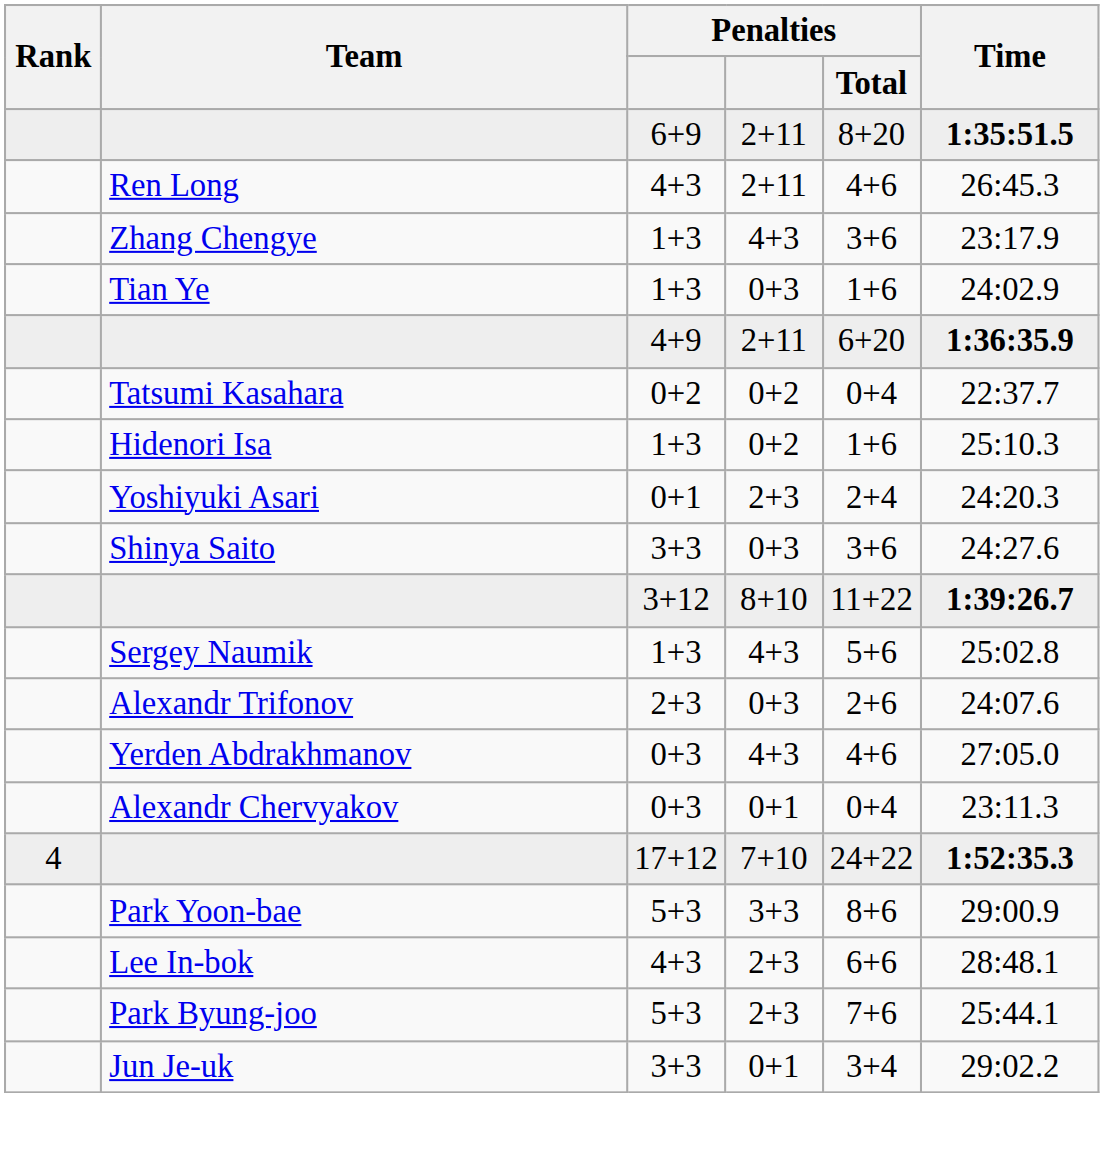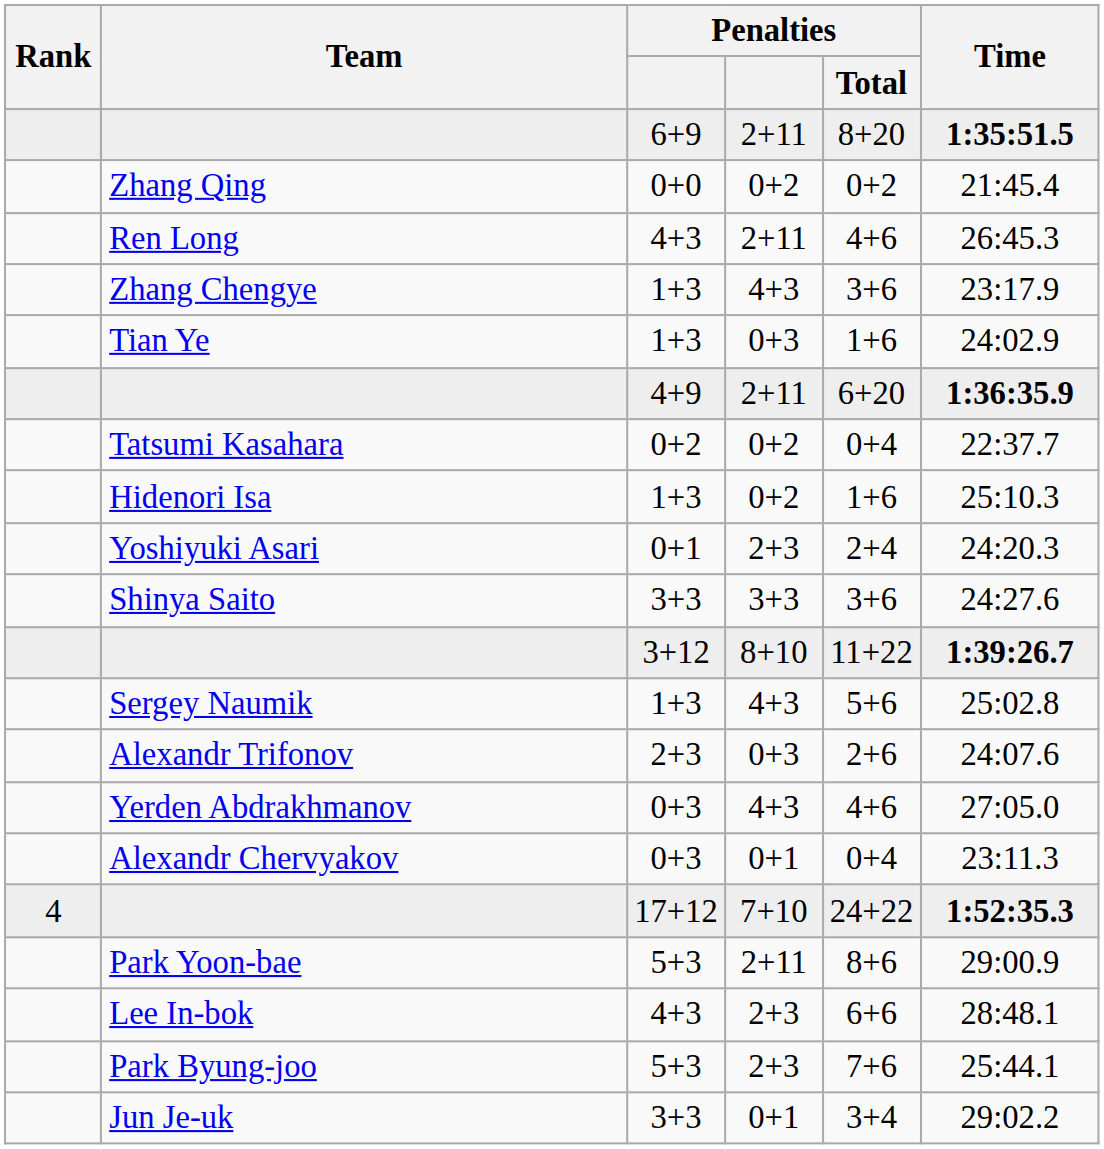 <table class=wikitable style="text-align:center">
 <tr>
 <th rowspan=2 width=40>Rank</th>
 <th rowspan=2 width=250>Team</th>
 <th colspan=3>Penalties</th>
 <th rowspan=2 width=80>Time</th>
 </tr>
 <tr>
 <th width=40></th>
 <th width=40></th>
 <th width=40>Total</th>
 </tr>
 <tr bgcolor=eeeeee>
 <td></td>
 <td align=left></td>
 <td>6+9</td>
 <td>2+11</td>
 <td>8+20</td>
 <td><strong>1:35:51.5</strong></td>
+</tr>
+<tr>
+<td></td>
+<td align=left><a href='#'>Zhang Qing</a></td>
+<td>0+0</td>
+<td>0+2</td>
+<td>0+2</td>
+<td>21:45.4</td>
 </tr>
 <tr>
 <td></td>
 <td align=left><a href='#'>Ren Long</a></td>
 <td>4+3</td>
 <td>2+11</td>
 <td>4+6</td>
 <td>26:45.3</td>
 </tr>
 <tr>
 <td></td>
 <td align=left><a href='#'>Zhang Chengye</a></td>
 <td>1+3</td>
 <td>4+3</td>
 <td>3+6</td>
 <td>23:17.9</td>
 </tr>
 <tr>
 <td></td>
 <td align=left><a href='#'>Tian Ye</a></td>
 <td>1+3</td>
 <td>0+3</td>
 <td>1+6</td>
 <td>24:02.9</td>
 </tr>
 <tr bgcolor=eeeeee>
 <td></td>
 <td align=left></td>
 <td>4+9</td>
 <td>2+11</td>
 <td>6+20</td>
 <td><strong>1:36:35.9</strong></td>
 </tr>
 <tr>
 <td></td>
 <td align=left><a href='#'>Tatsumi Kasahara</a></td>
 <td>0+2</td>
 <td>0+2</td>
 <td>0+4</td>
 <td>22:37.7</td>
 </tr>
 <tr>
 <td></td>
 <td align=left><a href='#'>Hidenori Isa</a></td>
 <td>1+3</td>
 <td>0+2</td>
 <td>1+6</td>
 <td>25:10.3</td>
 </tr>
 <tr>
 <td></td>
 <td align=left><a href='#'>Yoshiyuki Asari</a></td>
 <td>0+1</td>
 <td>2+3</td>
 <td>2+4</td>
 <td>24:20.3</td>
 </tr>
 <tr>
 <td></td>
 <td align=left><a href='#'>Shinya Saito</a></td>
 <td>3+3</td>
-<td>0+3</td>
+<td>3+3</td>
 <td>3+6</td>
 <td>24:27.6</td>
 </tr>
 <tr bgcolor=eeeeee>
 <td></td>
 <td align=left></td>
 <td>3+12</td>
 <td>8+10</td>
 <td>11+22</td>
 <td><strong>1:39:26.7</strong></td>
 </tr>
 <tr>
 <td></td>
 <td align=left><a href='#'>Sergey Naumik</a></td>
 <td>1+3</td>
 <td>4+3</td>
 <td>5+6</td>
 <td>25:02.8</td>
 </tr>
 <tr>
 <td></td>
 <td align=left><a href='#'>Alexandr Trifonov</a></td>
 <td>2+3</td>
 <td>0+3</td>
 <td>2+6</td>
 <td>24:07.6</td>
 </tr>
 <tr>
 <td></td>
 <td align=left><a href='#'>Yerden Abdrakhmanov</a></td>
 <td>0+3</td>
 <td>4+3</td>
 <td>4+6</td>
 <td>27:05.0</td>
 </tr>
 <tr>
 <td></td>
 <td align=left><a href='#'>Alexandr Chervyakov</a></td>
 <td>0+3</td>
 <td>0+1</td>
 <td>0+4</td>
 <td>23:11.3</td>
 </tr>
 <tr bgcolor=eeeeee>
 <td>4</td>
 <td align=left></td>
 <td>17+12</td>
 <td>7+10</td>
 <td>24+22</td>
 <td><strong>1:52:35.3</strong></td>
 </tr>
 <tr>
 <td></td>
 <td align=left><a href='#'>Park Yoon-bae</a></td>
 <td>5+3</td>
-<td>3+3</td>
+<td>2+11</td>
 <td>8+6</td>
 <td>29:00.9</td>
 </tr>
 <tr>
 <td></td>
 <td align=left><a href='#'>Lee In-bok</a></td>
 <td>4+3</td>
 <td>2+3</td>
 <td>6+6</td>
 <td>28:48.1</td>
 </tr>
 <tr>
 <td></td>
 <td align=left><a href='#'>Park Byung-joo</a></td>
 <td>5+3</td>
 <td>2+3</td>
 <td>7+6</td>
 <td>25:44.1</td>
 </tr>
 <tr>
 <td></td>
 <td align=left><a href='#'>Jun Je-uk</a></td>
 <td>3+3</td>
 <td>0+1</td>
 <td>3+4</td>
 <td>29:02.2</td>
 </tr>
 </table>
